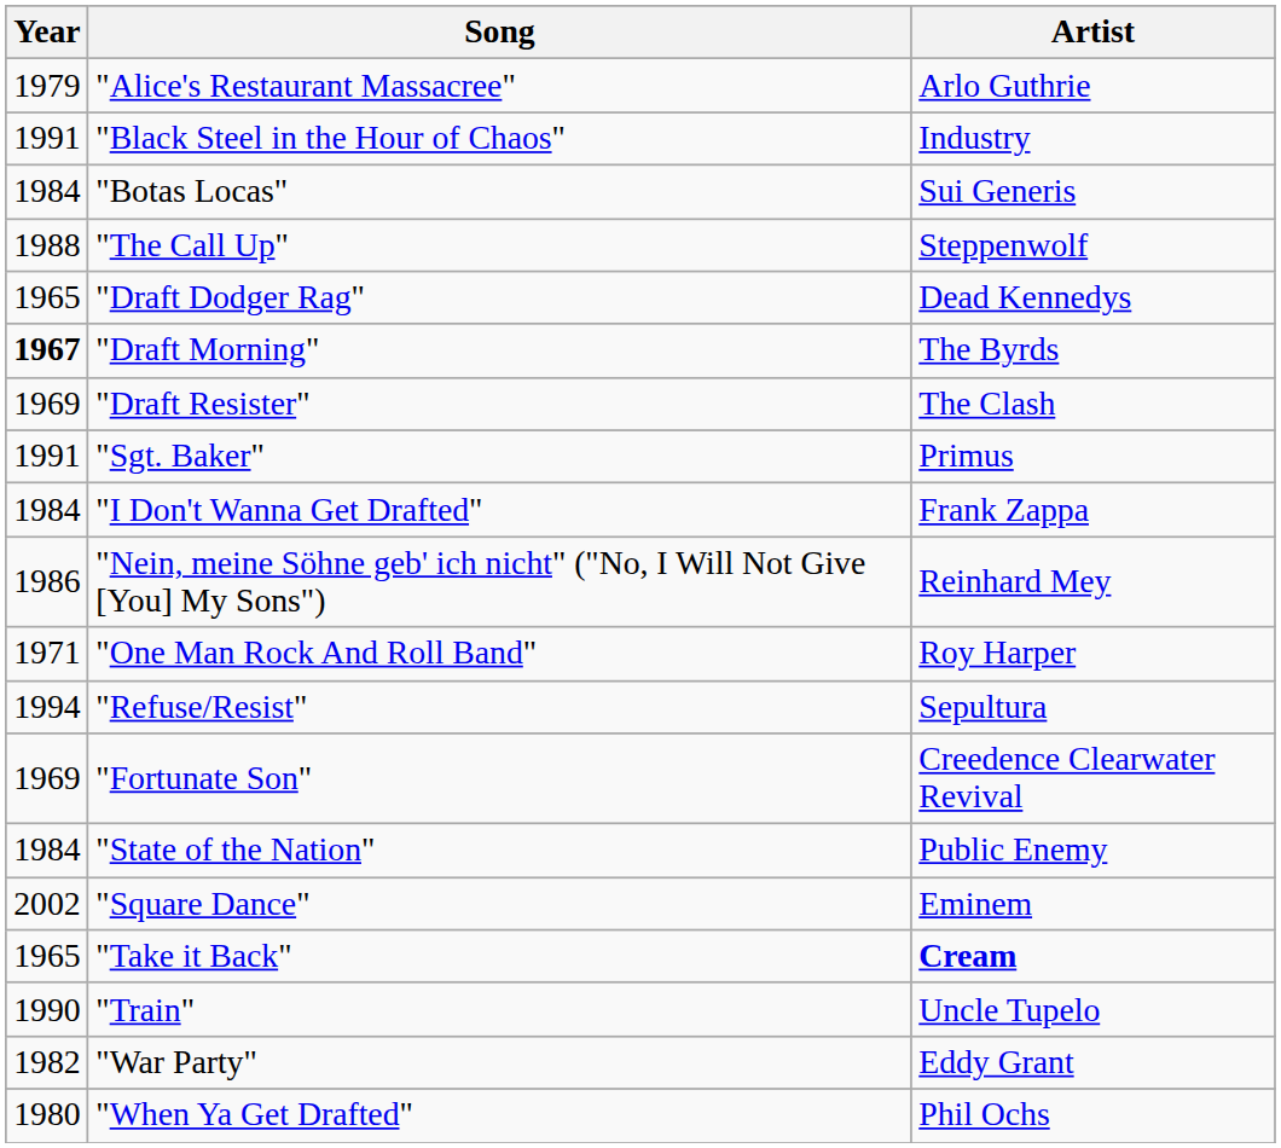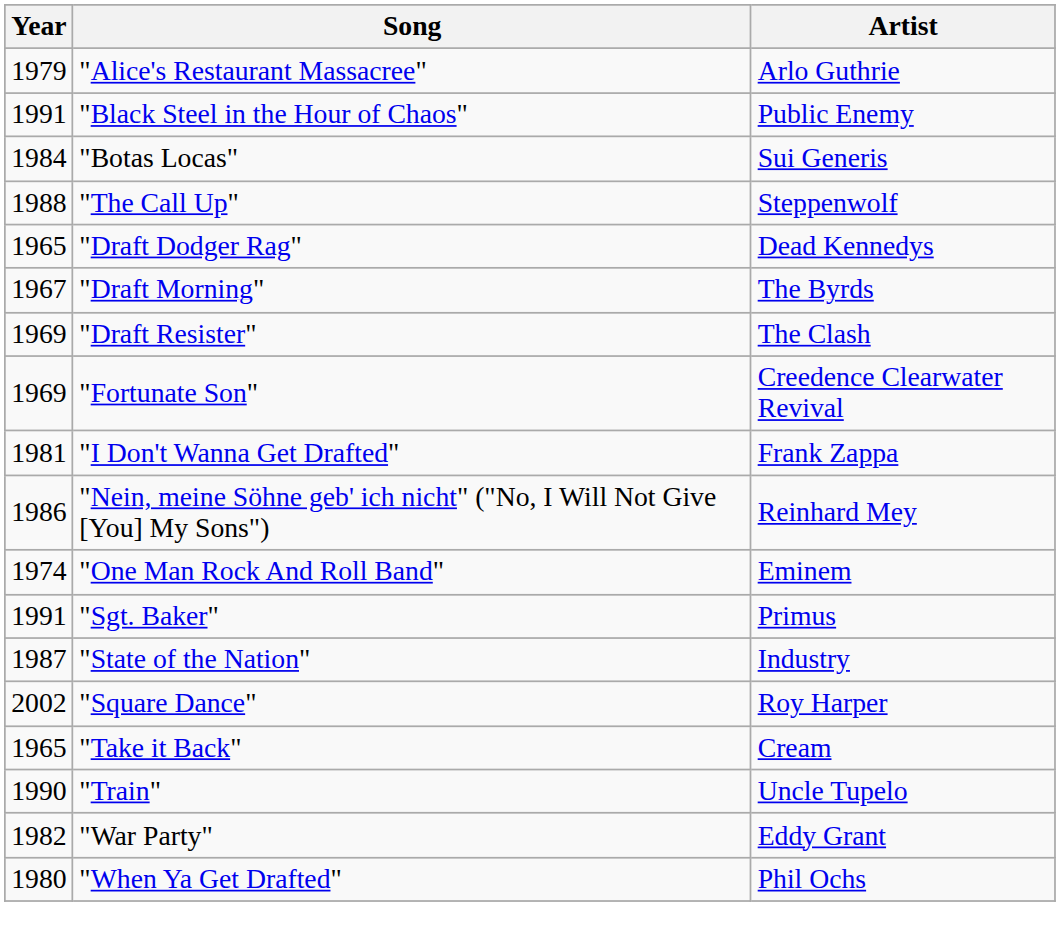 <table class="wikitable sortable">
 <tr>
 <th>Year</th>
 <th>Song</th>
 <th>Artist</th>
 </tr>
 <tr>
 <td>1979</td>
 <td>"<a href='#'>Alice's Restaurant Massacree</a>"</td>
 <td><a href='#'>Arlo Guthrie</a></td>
 </tr>
 <tr>
 <td>1991</td>
 <td>"<a href='#'>Black Steel in the Hour of Chaos</a>"</td>
-<td><a href='#'>Industry</a></td>
+<td><a href='#'>Public Enemy</a></td>
 </tr>
 <tr>
 <td>1984</td>
 <td>"Botas Locas"</td>
 <td><a href='#'>Sui Generis</a></td>
 </tr>
 <tr>
 <td>1988</td>
 <td>"<a href='#'>The Call Up</a>"</td>
 <td><a href='#'>Steppenwolf</a></td>
 </tr>
 <tr>
 <td>1965</td>
 <td>"<a href='#'>Draft Dodger Rag</a>"</td>
 <td><a href='#'>Dead Kennedys</a></td>
 </tr>
 <tr>
-<td><strong>1967</strong></td>
+<td>1967</td>
 <td>"<a href='#'>Draft Morning</a>"</td>
 <td><a href='#'>The Byrds</a></td>
 </tr>
 <tr>
 <td>1969</td>
 <td>"<a href='#'>Draft Resister</a>"</td>
 <td><a href='#'>The Clash</a></td>
 </tr>
 <tr>
-<td>1991</td>
-<td>"<a href='#'>Sgt. Baker</a>"</td>
-<td><a href='#'>Primus</a></td>
+<td>1969</td>
+<td>"<a href='#'>Fortunate Son</a>"</td>
+<td><a href='#'>Creedence Clearwater Revival</a></td>
 </tr>
 <tr>
-<td>1984</td>
+<td>1981</td>
 <td>"<a href='#'>I Don't Wanna Get Drafted</a>"</td>
 <td><a href='#'>Frank Zappa</a></td>
 </tr>
 <tr>
 <td>1986</td>
 <td>"<a href='#'>Nein, meine Söhne geb' ich nicht</a>" ("No, I Will Not Give [You] My Sons")</td>
 <td><a href='#'>Reinhard Mey</a></td>
 </tr>
 <tr>
-<td>1971</td>
+<td>1974</td>
 <td>"<a href='#'>One Man Rock And Roll Band</a>"</td>
-<td><a href='#'>Roy Harper</a></td>
+<td><a href='#'>Eminem</a></td>
 </tr>
 <tr>
-<td>1994</td>
-<td>"<a href='#'>Refuse/Resist</a>"</td>
-<td><a href='#'>Sepultura</a></td>
+<td>1991</td>
+<td>"<a href='#'>Sgt. Baker</a>"</td>
+<td><a href='#'>Primus</a></td>
 </tr>
 <tr>
-<td>1969</td>
-<td>"<a href='#'>Fortunate Son</a>"</td>
-<td><a href='#'>Creedence Clearwater Revival</a></td>
-</tr>
-<tr>
-<td>1984</td>
+<td>1987</td>
 <td>"<a href='#'>State of the Nation</a>"</td>
-<td><a href='#'>Public Enemy</a></td>
+<td><a href='#'>Industry</a></td>
 </tr>
 <tr>
 <td>2002</td>
 <td>"<a href='#'>Square Dance</a>"</td>
-<td><a href='#'>Eminem</a></td>
+<td><a href='#'>Roy Harper</a></td>
 </tr>
 <tr>
 <td>1965</td>
 <td>"<a href='#'>Take it Back</a>"</td>
-<td><strong><a href='#'>Cream</a></strong></td>
+<td><a href='#'>Cream</a></td>
 </tr>
 <tr>
 <td>1990</td>
 <td>"<a href='#'>Train</a>"</td>
 <td><a href='#'>Uncle Tupelo</a></td>
 </tr>
 <tr>
 <td>1982</td>
 <td>"War Party"</td>
 <td><a href='#'>Eddy Grant</a></td>
 </tr>
 <tr>
 <td>1980</td>
 <td>"<a href='#'>When Ya Get Drafted</a>"</td>
 <td><a href='#'>Phil Ochs</a></td>
 </tr>
 </table>
